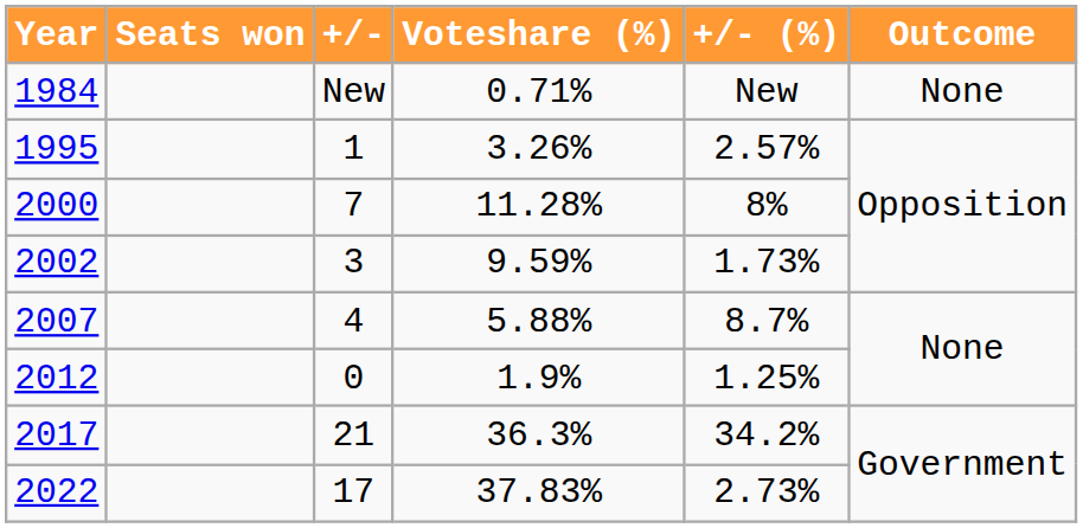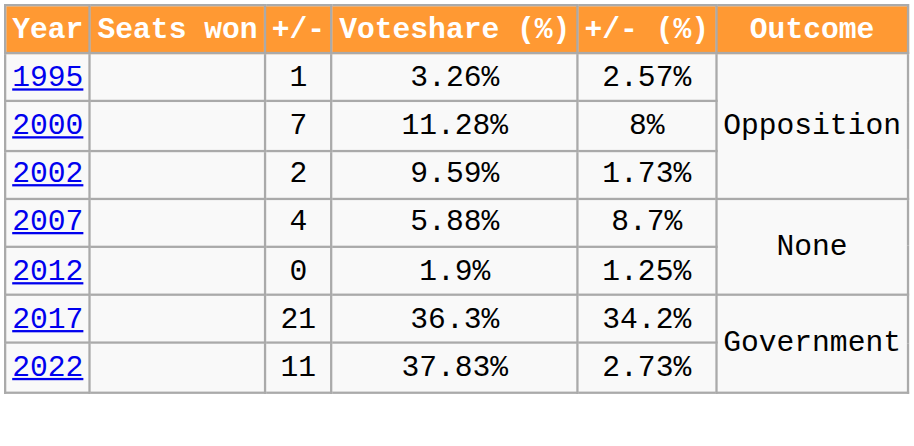 <table class="wikitable sortable">
 <tr>
 <th style="background-color:#FF9933; color:white">Year</th>
 <th style="background-color:#FF9933; color:white">Seats won</th>
 <th style="background-color:#FF9933; color:white">+/-</th>
 <th style="background-color:#FF9933; color:white">Voteshare (%)</th>
 <th style="background-color:#FF9933; color:white">+/- (%)</th>
 <th style="background-color:#FF9933; color:white">Outcome</th>
-</tr>
-<tr style="text-align:center;">
-<td><a href='#'>1984</a></td>
-<td></td>
-<td>New</td>
-<td>0.71%</td>
-<td>New</td>
-<td>None</td>
 </tr>
 <tr style="text-align:center;">
 <td><a href='#'>1995</a></td>
 <td></td>
 <td> 1</td>
 <td>3.26%</td>
 <td> 2.57%</td>
 <td rowspan="3">Opposition</td>
 </tr>
 <tr style="text-align:center;">
 <td><a href='#'>2000</a></td>
 <td></td>
 <td> 7</td>
 <td>11.28%</td>
 <td> 8%</td>
 </tr>
 <tr style="text-align:center;">
 <td><a href='#'>2002</a></td>
 <td></td>
-<td> 3</td>
+<td> 2</td>
 <td>9.59%</td>
 <td> 1.73%</td>
 </tr>
 <tr style="text-align:center;">
 <td><a href='#'>2007</a></td>
 <td></td>
 <td> 4</td>
 <td>5.88%</td>
 <td> 8.7%</td>
 <td rowspan="2">None</td>
 </tr>
 <tr style="text-align:center;">
 <td><a href='#'>2012</a></td>
 <td></td>
 <td> 0</td>
 <td>1.9%</td>
 <td> 1.25%</td>
 </tr>
 <tr style="text-align:center;">
 <td><a href='#'>2017</a></td>
 <td></td>
 <td> 21</td>
 <td>36.3%</td>
 <td> 34.2%</td>
 <td rowspan="2">Government</td>
 </tr>
 <tr style="text-align:center;">
 <td><a href='#'>2022</a></td>
 <td></td>
-<td> 17</td>
+<td> 11</td>
 <td>37.83%</td>
 <td> 2.73%</td>
 </tr>
 </table>
